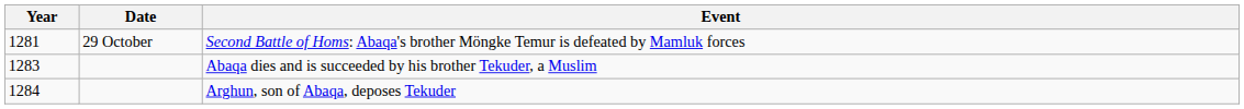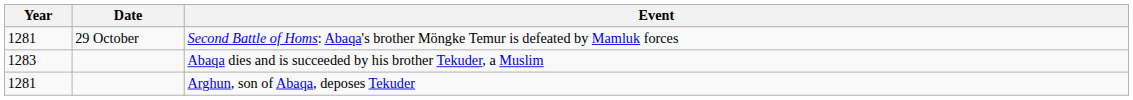 <table class="wikitable" width="100%">
 <tr>
 <th style="width:6%">Year</th>
 <th style="width:10%">Date</th>
 <th>Event</th>
 </tr>
 <tr>
 <td>1281</td>
 <td>29 October</td>
 <td><em><a href='#'>Second Battle of Homs</a></em>: <a href='#'>Abaqa</a>'s brother Möngke Temur is defeated by <a href='#'>Mamluk</a> forces</td>
 </tr>
 <tr>
 <td>1283</td>
 <td></td>
 <td><a href='#'>Abaqa</a> dies and is succeeded by his brother <a href='#'>Tekuder</a>, a <a href='#'>Muslim</a></td>
 </tr>
 <tr>
-<td>1284</td>
+<td>1281</td>
 <td></td>
 <td><a href='#'>Arghun</a>, son of <a href='#'>Abaqa</a>, deposes <a href='#'>Tekuder</a></td>
 </tr>
 </table>
